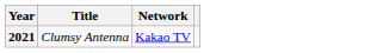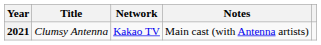 <table class="wikitable sortable plainrowheaders">
 <tr>
 <th scope="col">Year</th>
 <th scope="col">Title</th>
 <th scope="col">Network</th>
+<th scope="col">Notes</th>
 <th scope="col" class="unsortable"></th>
 </tr>
 <tr>
 <th scope="row">2021</th>
 <td><em>Clumsy Antenna</em>  </td>
 <td><a href='#'>Kakao TV</a></td>
+<td>Main cast (with <a href='#'>Antenna</a> artists)</td>
 <td></td>
 </tr>
 </table>
